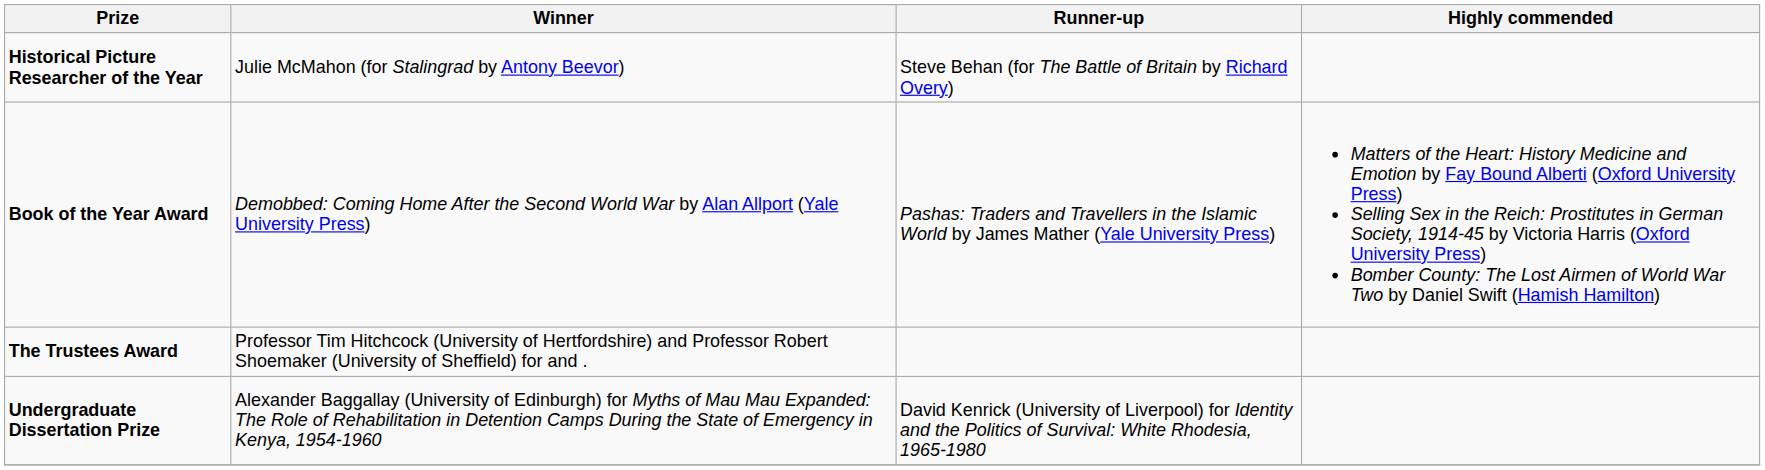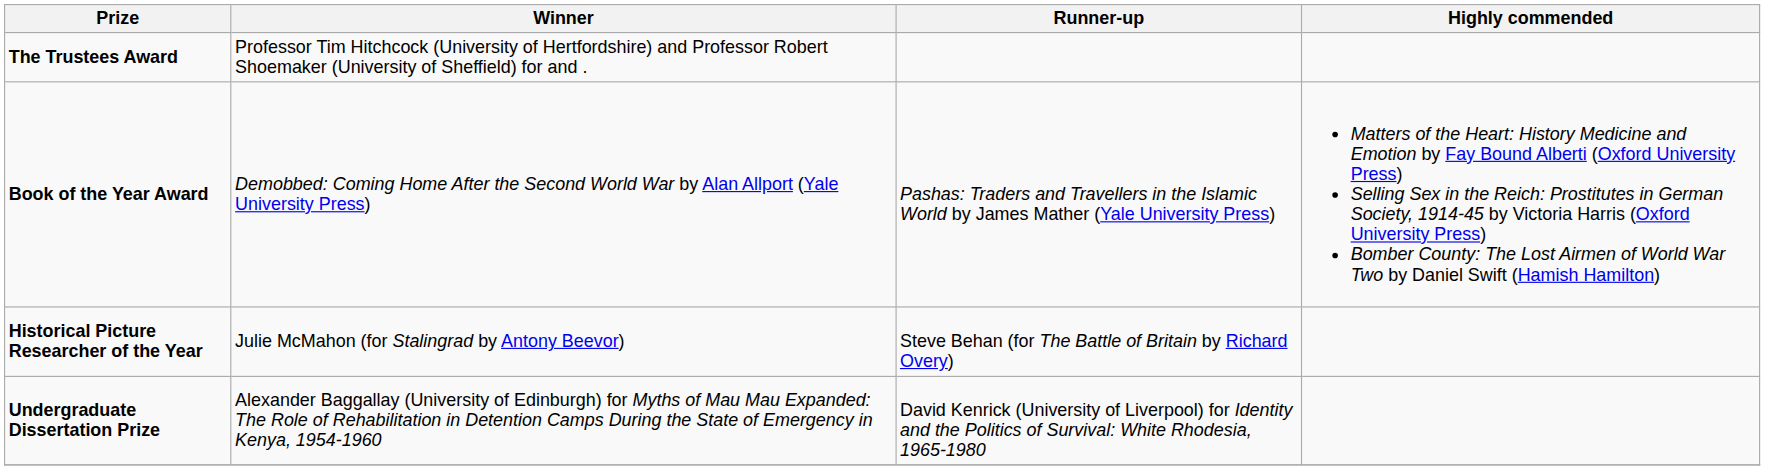 <table class="wikitable">
 <tr>
 <th>Prize</th>
 <th>Winner</th>
 <th>Runner-up</th>
 <th>Highly commended</th>
 </tr>
 <tr>
-<td><strong>Historical Picture Researcher of the Year</strong></td>
-<td>Julie McMahon (for <em>Stalingrad</em> by <a href='#'>Antony Beevor</a>)</td>
-<td><br>Steve Behan (for <em>The Battle of Britain</em> by <a href='#'>Richard Overy</a>)</td>
+<td><strong>The Trustees Award</strong></td>
+<td>Professor Tim Hitchcock (University of Hertfordshire) and Professor Robert Shoemaker (University of Sheffield) for  and .</td>
+<td></td>
 <td></td>
 </tr>
 <tr>
 <td><strong>Book of the Year Award</strong></td>
 <td><em>Demobbed: Coming Home After the Second World War</em> by <a href='#'>Alan Allport</a> (<a href='#'>Yale University Press</a>)</td>
 <td><br><em>Pashas: Traders and Travellers in the Islamic World</em> by James Mather (<a href='#'>Yale University Press</a>)</td>
 <td><br><ul><li><em>Matters of the Heart: History Medicine and Emotion</em> by <a href='#'>Fay Bound Alberti</a> (<a href='#'>Oxford University Press</a>)</li><li><em>Selling Sex in the Reich: Prostitutes in German Society, 1914-45</em> by Victoria Harris (<a href='#'>Oxford University Press</a>)</li><li><em>Bomber County: The Lost Airmen of World War Two</em> by Daniel Swift (<a href='#'>Hamish Hamilton</a>)</li></ul></td>
 </tr>
 <tr>
-<td><strong>The Trustees Award</strong></td>
-<td>Professor Tim Hitchcock (University of Hertfordshire) and Professor Robert Shoemaker (University of Sheffield) for  and .</td>
-<td></td>
+<td><strong>Historical Picture Researcher of the Year</strong></td>
+<td>Julie McMahon (for <em>Stalingrad</em> by <a href='#'>Antony Beevor</a>)</td>
+<td><br>Steve Behan (for <em>The Battle of Britain</em> by <a href='#'>Richard Overy</a>)</td>
 <td></td>
 </tr>
 <tr>
 <td><strong>Undergraduate Dissertation Prize</strong></td>
 <td>Alexander Baggallay (University of Edinburgh) for <em>Myths of Mau Mau Expanded: The Role of Rehabilitation in Detention Camps During the State of Emergency in Kenya, 1954-1960</em></td>
 <td><br>David Kenrick (University of Liverpool) for <em>Identity and the Politics of Survival: White Rhodesia, 1965-1980</em></td>
 <td></td>
 </tr>
 <tr>
 </tr>
 </table>
